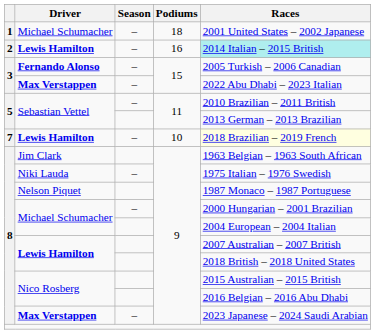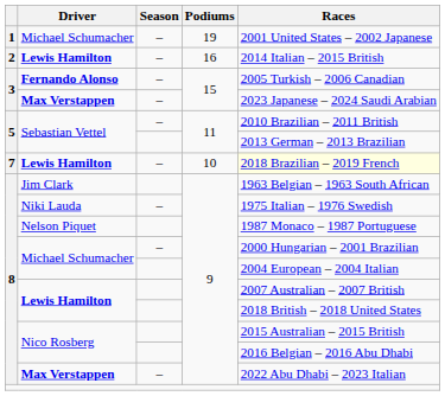 <table class="wikitable">
 <tr>
 <th></th>
 <th>Driver</th>
 <th>Season</th>
 <th>Podiums</th>
 <th>Races</th>
 </tr>
 <tr>
 <th>1</th>
 <td> <a href='#'>Michael Schumacher</a></td>
 <td align=center>–</td>
-<td align=center>18</td>
+<td align=center>19</td>
 <td><a href='#'>2001 United States</a> – <a href='#'>2002 Japanese</a></td>
 </tr>
 <tr>
 <th>2</th>
 <td> <strong><a href='#'>Lewis Hamilton</a></strong></td>
 <td align=center>–</td>
 <td align=center>16</td>
-<td style="background: paleturquoise;"><a href='#'>2014 Italian</a> – <a href='#'>2015 British</a></td>
+<td><a href='#'>2014 Italian</a> – <a href='#'>2015 British</a></td>
 </tr>
 <tr>
 <th rowspan=2>3</th>
 <td> <strong><a href='#'>Fernando Alonso</a></strong></td>
 <td align=center>–</td>
 <td align=center rowspan=2>15</td>
 <td><a href='#'>2005 Turkish</a> – <a href='#'>2006 Canadian</a></td>
 </tr>
 <tr>
 <td> <strong><a href='#'>Max Verstappen</a></strong></td>
 <td align=center>–</td>
-<td><a href='#'>2022 Abu Dhabi</a> – <a href='#'>2023 Italian</a></td>
+<td><a href='#'>2023 Japanese</a> – <a href='#'>2024 Saudi Arabian</a></td>
 </tr>
 <tr>
 <th rowspan=2>5</th>
 <td rowspan=2> <a href='#'>Sebastian Vettel</a></td>
 <td align=center>–</td>
 <td align=center rowspan=2>11</td>
 <td><a href='#'>2010 Brazilian</a> – <a href='#'>2011 British</a></td>
 </tr>
 <tr>
 <td align=center></td>
 <td><a href='#'>2013 German</a> – <a href='#'>2013 Brazilian</a></td>
 </tr>
 <tr>
 <th>7</th>
 <td> <strong><a href='#'>Lewis Hamilton</a></strong></td>
 <td align=center>–</td>
 <td align=center>10</td>
 <td style="background: lightyellow;"><a href='#'>2018 Brazilian</a> – <a href='#'>2019 French</a></td>
 </tr>
 <tr>
 <th rowspan=10>8</th>
 <td> <a href='#'>Jim Clark</a></td>
 <td align=center></td>
 <td align=center rowspan=10>9</td>
 <td><a href='#'>1963 Belgian</a> – <a href='#'>1963 South African</a></td>
 </tr>
 <tr>
 <td> <a href='#'>Niki Lauda</a></td>
 <td align=center>–</td>
 <td><a href='#'>1975 Italian</a> – <a href='#'>1976 Swedish</a></td>
 </tr>
 <tr>
 <td> <a href='#'>Nelson Piquet</a></td>
 <td align=center></td>
 <td><a href='#'>1987 Monaco</a> – <a href='#'>1987 Portuguese</a></td>
 </tr>
 <tr>
 <td rowspan=2> <a href='#'>Michael Schumacher</a></td>
 <td align=center>–</td>
 <td><a href='#'>2000 Hungarian</a> – <a href='#'>2001 Brazilian</a></td>
 </tr>
 <tr>
 <td align=center></td>
 <td><a href='#'>2004 European</a> – <a href='#'>2004 Italian</a></td>
 </tr>
 <tr>
 <td rowspan=2> <strong><a href='#'>Lewis Hamilton</a></strong></td>
 <td align=center></td>
 <td><a href='#'>2007 Australian</a> – <a href='#'>2007 British</a></td>
 </tr>
 <tr>
 <td align=center></td>
 <td><a href='#'>2018 British</a> – <a href='#'>2018 United States</a></td>
 </tr>
 <tr>
 <td rowspan=2 align=left> <a href='#'>Nico Rosberg</a></td>
 <td align=center></td>
 <td><a href='#'>2015 Australian</a> – <a href='#'>2015 British</a></td>
 </tr>
 <tr>
 <td align=center></td>
 <td><a href='#'>2016 Belgian</a> – <a href='#'>2016 Abu Dhabi</a></td>
 </tr>
 <tr>
 <td> <strong><a href='#'>Max Verstappen</a></strong></td>
 <td align=center>–</td>
-<td><a href='#'>2023 Japanese</a> – <a href='#'>2024 Saudi Arabian</a></td>
+<td><a href='#'>2022 Abu Dhabi</a> – <a href='#'>2023 Italian</a></td>
 </tr>
 <tr align=center>
 <td colspan=5></td>
 </tr>
 </table>
